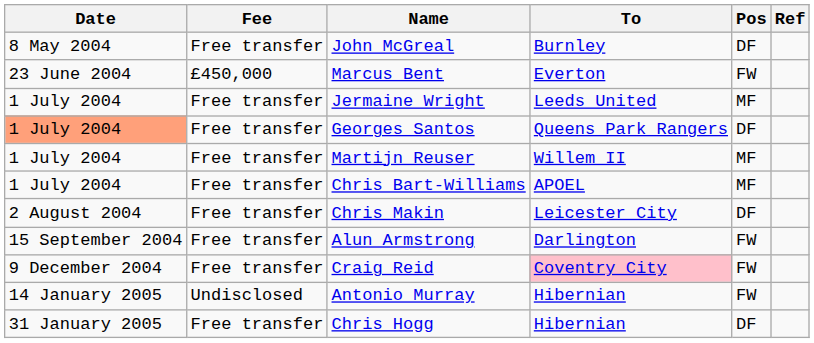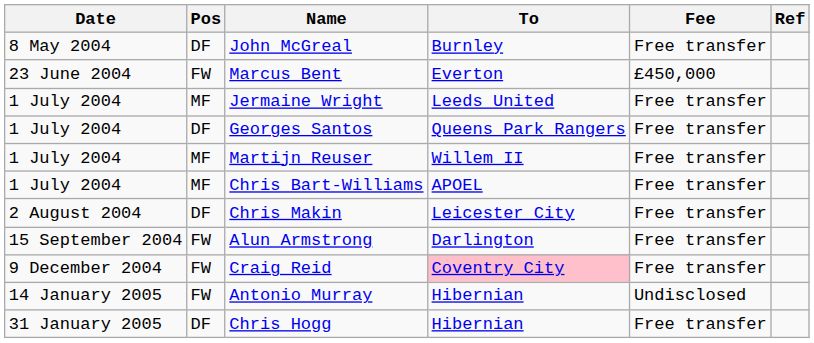 <table class="wikitable">
 <tr>
 <th>Date</th>
-<th>Fee</th>
+<th>Pos</th>
 <th>Name</th>
 <th>To</th>
-<th>Pos</th>
+<th>Fee</th>
 <th>Ref</th>
 </tr>
 <tr>
 <td>8 May 2004</td>
-<td>Free transfer</td>
+<td>DF</td>
 <td> <a href='#'>John McGreal</a></td>
 <td> <a href='#'>Burnley</a></td>
-<td>DF</td>
+<td>Free transfer</td>
 <td></td>
 </tr>
 <tr>
 <td>23 June 2004</td>
-<td>£450,000</td>
+<td>FW</td>
 <td> <a href='#'>Marcus Bent</a></td>
 <td> <a href='#'>Everton</a></td>
-<td>FW</td>
+<td>£450,000</td>
 <td></td>
 </tr>
 <tr>
 <td>1 July 2004</td>
-<td>Free transfer</td>
+<td>MF</td>
 <td> <a href='#'>Jermaine Wright</a></td>
 <td> <a href='#'>Leeds United</a></td>
-<td>MF</td>
-<td></td>
-</tr>
-<tr>
-<td style="background: lightsalmon;">1 July 2004</td>
 <td>Free transfer</td>
-<td> <a href='#'>Georges Santos</a></td>
-<td> <a href='#'>Queens Park Rangers</a></td>
-<td>DF</td>
 <td></td>
 </tr>
 <tr>
 <td>1 July 2004</td>
+<td>DF</td>
+<td> <a href='#'>Georges Santos</a></td>
+<td> <a href='#'>Queens Park Rangers</a></td>
 <td>Free transfer</td>
-<td> <a href='#'>Martijn Reuser</a></td>
-<td> <a href='#'>Willem II</a></td>
-<td>MF</td>
 <td></td>
 </tr>
 <tr>
 <td>1 July 2004</td>
+<td>MF</td>
+<td> <a href='#'>Martijn Reuser</a></td>
+<td> <a href='#'>Willem II</a></td>
 <td>Free transfer</td>
+<td></td>
+</tr>
+<tr>
+<td>1 July 2004</td>
+<td>MF</td>
 <td> <a href='#'>Chris Bart-Williams</a></td>
 <td> <a href='#'>APOEL</a></td>
-<td>MF</td>
+<td>Free transfer</td>
 <td></td>
 </tr>
 <tr>
 <td>2 August 2004</td>
-<td>Free transfer</td>
+<td>DF</td>
 <td> <a href='#'>Chris Makin</a></td>
 <td> <a href='#'>Leicester City</a></td>
-<td>DF</td>
+<td>Free transfer</td>
 <td></td>
 </tr>
 <tr>
 <td>15 September 2004</td>
-<td>Free transfer</td>
+<td>FW</td>
 <td> <a href='#'>Alun Armstrong</a></td>
 <td> <a href='#'>Darlington</a></td>
-<td>FW</td>
+<td>Free transfer</td>
 <td></td>
 </tr>
 <tr>
 <td>9 December 2004</td>
-<td>Free transfer</td>
+<td>FW</td>
 <td> <a href='#'>Craig Reid</a></td>
 <td style="background: pink;"> <a href='#'>Coventry City</a></td>
-<td>FW</td>
+<td>Free transfer</td>
 <td></td>
 </tr>
 <tr>
 <td>14 January 2005</td>
-<td>Undisclosed</td>
+<td>FW</td>
 <td> <a href='#'>Antonio Murray</a></td>
 <td> <a href='#'>Hibernian</a></td>
-<td>FW</td>
+<td>Undisclosed</td>
 <td></td>
 </tr>
 <tr>
 <td>31 January 2005</td>
-<td>Free transfer</td>
+<td>DF</td>
 <td> <a href='#'>Chris Hogg</a></td>
 <td> <a href='#'>Hibernian</a></td>
-<td>DF</td>
+<td>Free transfer</td>
 <td></td>
 </tr>
 </table>
